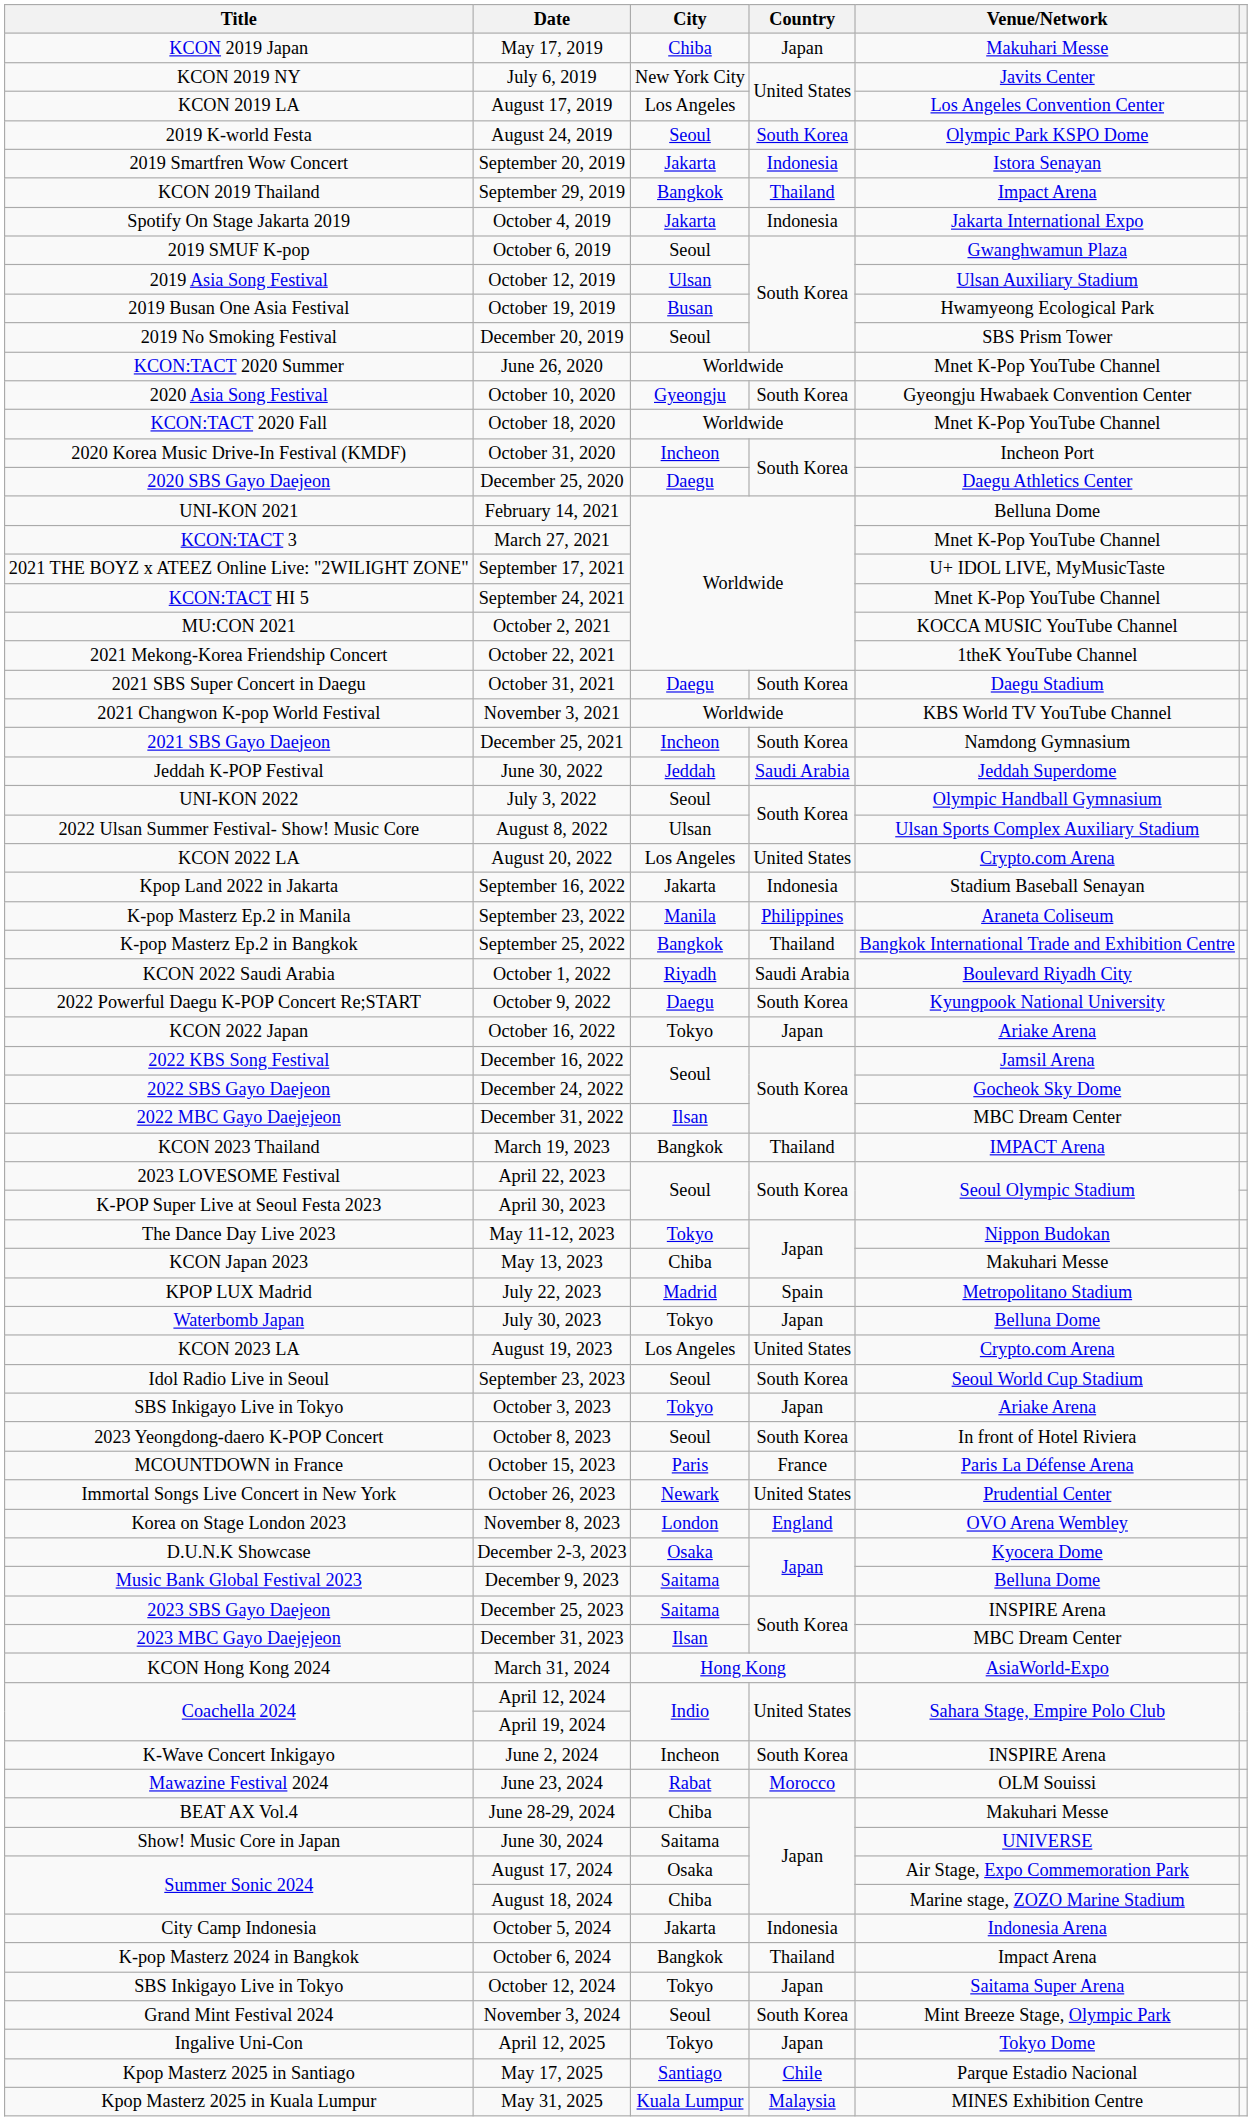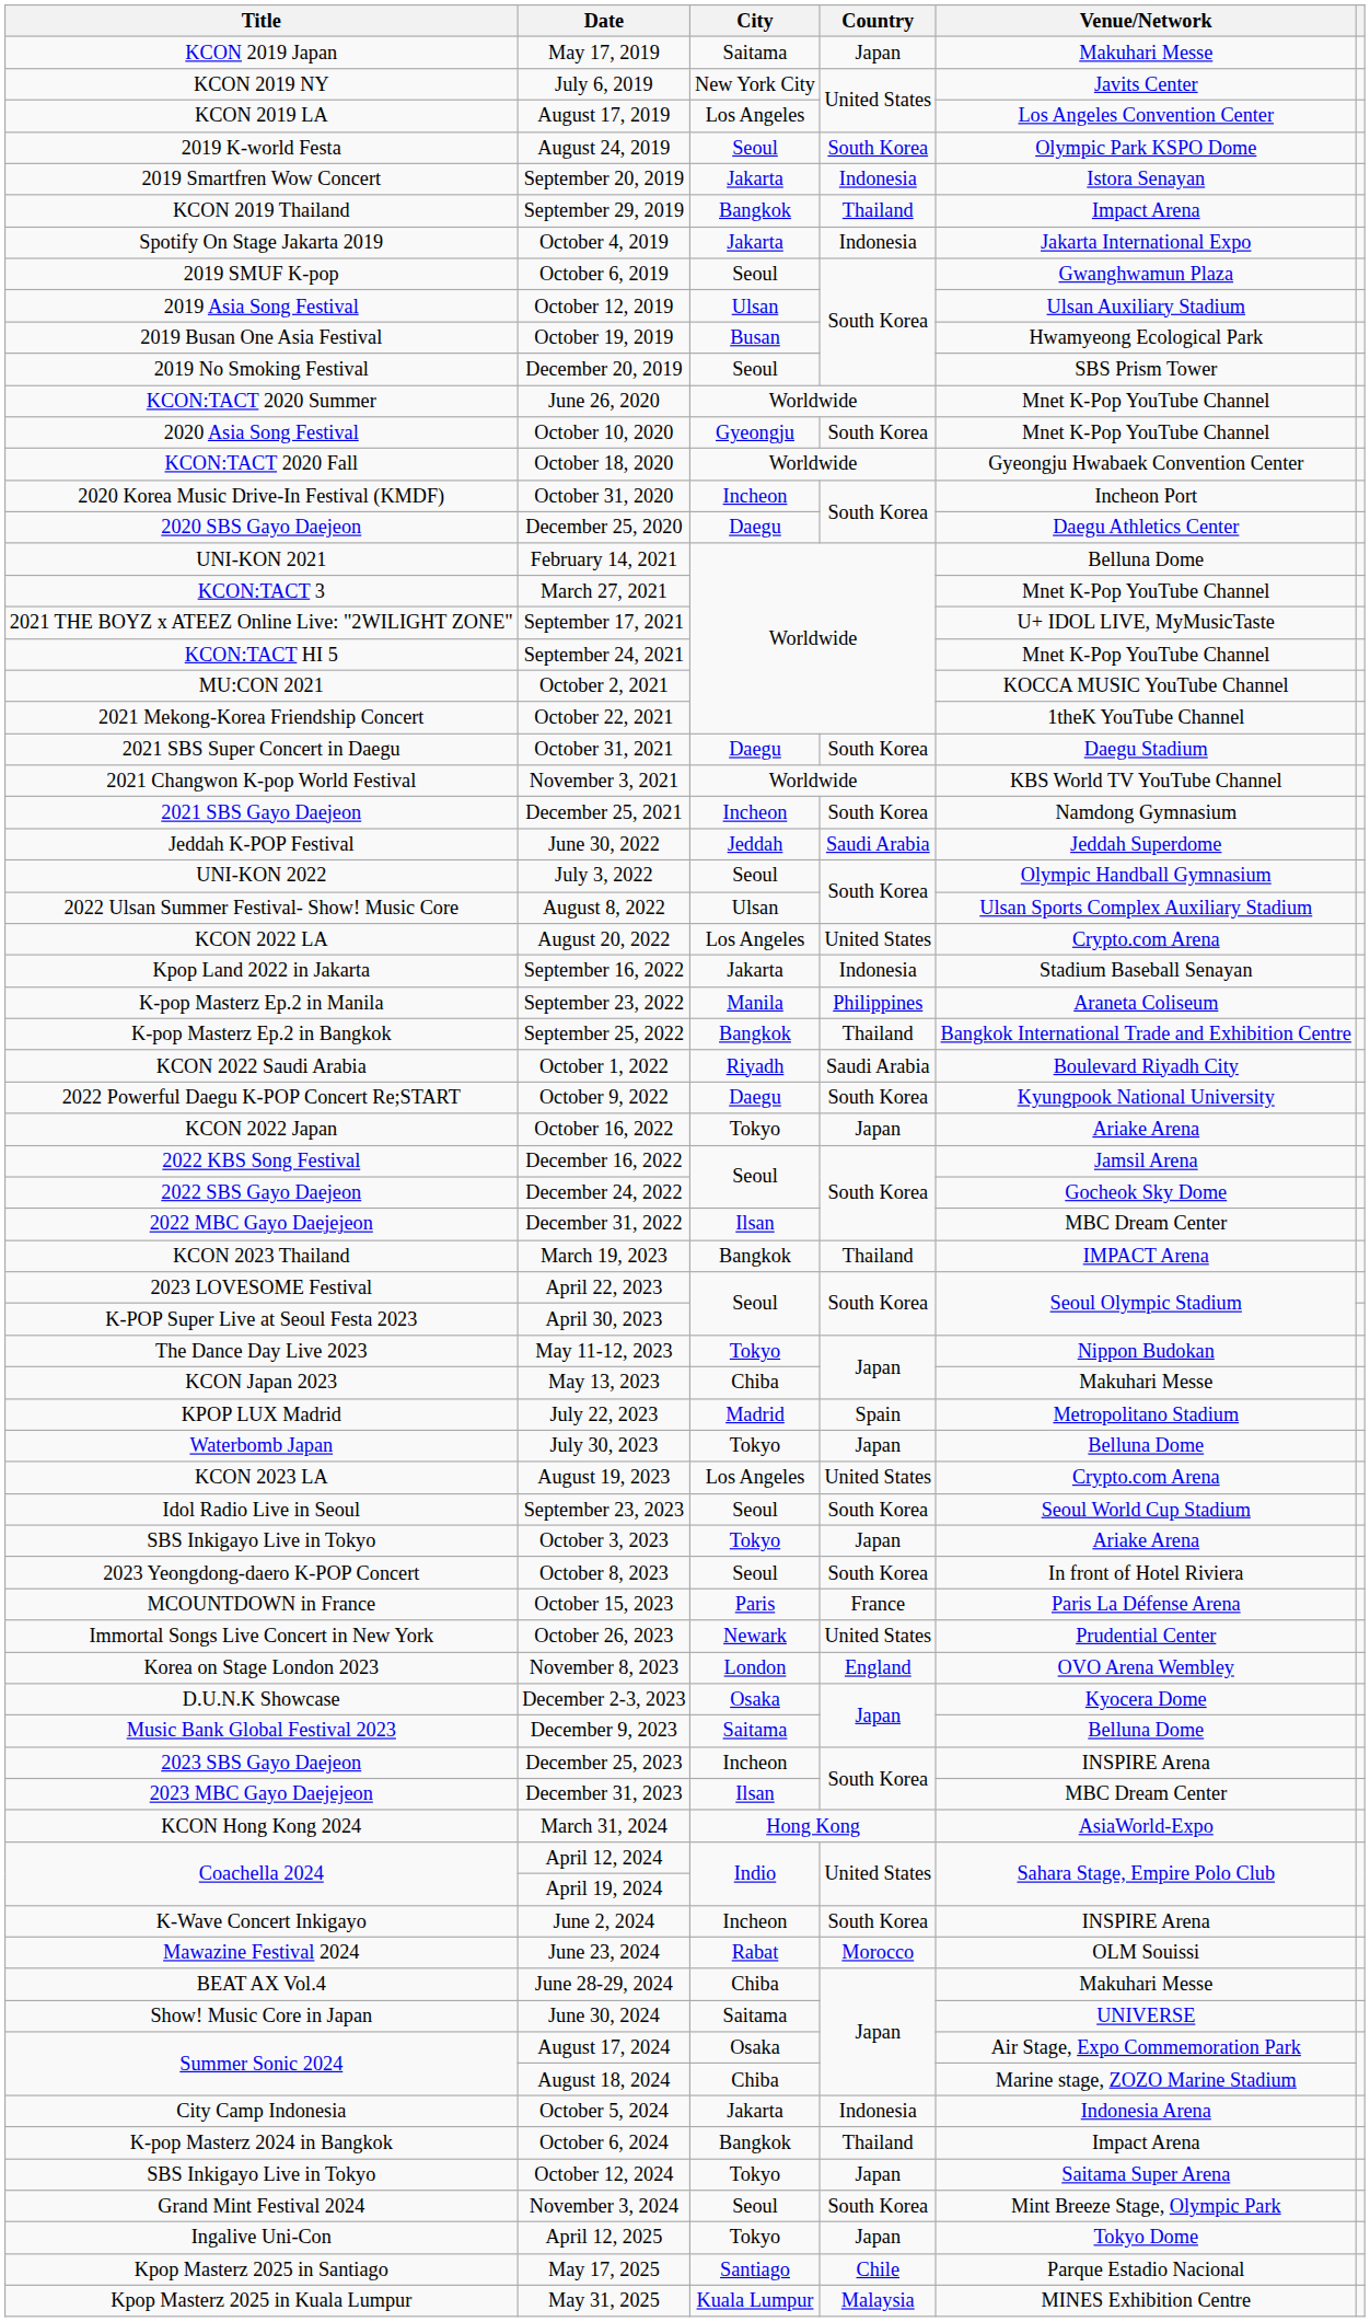 <table class="wikitable" style="text-align:center">
 <tr>
 <th>Title</th>
 <th>Date</th>
 <th>City</th>
 <th>Country</th>
 <th>Venue/Network</th>
 <th></th>
 </tr>
 <tr>
 <td><a href='#'>KCON</a> 2019 Japan</td>
 <td>May 17, 2019</td>
-<td><a href='#'>Chiba</a></td>
+<td>Saitama</td>
 <td>Japan</td>
 <td><a href='#'>Makuhari Messe</a></td>
 <td></td>
 </tr>
 <tr>
 <td>KCON 2019 NY</td>
 <td>July 6, 2019</td>
 <td>New York City</td>
 <td rowspan="2">United States</td>
 <td><a href='#'>Javits Center</a></td>
 <td></td>
 </tr>
 <tr>
 <td>KCON 2019 LA</td>
 <td>August 17, 2019</td>
 <td>Los Angeles</td>
 <td><a href='#'>Los Angeles Convention Center</a></td>
 <td></td>
 </tr>
 <tr>
 <td>2019 K-world Festa</td>
 <td>August 24, 2019</td>
 <td><a href='#'>Seoul</a></td>
 <td><a href='#'>South Korea</a></td>
 <td><a href='#'>Olympic Park KSPO Dome</a></td>
 <td></td>
 </tr>
 <tr>
 <td>2019 Smartfren Wow Concert</td>
 <td>September 20, 2019</td>
 <td><a href='#'>Jakarta</a></td>
 <td><a href='#'>Indonesia</a></td>
 <td><a href='#'>Istora Senayan</a></td>
 <td></td>
 </tr>
 <tr>
 <td>KCON 2019 Thailand</td>
 <td>September 29, 2019</td>
 <td><a href='#'>Bangkok</a></td>
 <td><a href='#'>Thailand</a></td>
 <td><a href='#'>Impact Arena</a></td>
 <td></td>
 </tr>
 <tr>
 <td>Spotify On Stage Jakarta 2019</td>
 <td>October 4, 2019</td>
 <td><a href='#'>Jakarta</a></td>
 <td>Indonesia</td>
 <td><a href='#'>Jakarta International Expo</a></td>
 <td></td>
 </tr>
 <tr>
 <td>2019 SMUF K-pop</td>
 <td>October 6, 2019</td>
 <td>Seoul</td>
 <td rowspan="4">South Korea</td>
 <td><a href='#'>Gwanghwamun Plaza</a></td>
 <td></td>
 </tr>
 <tr>
 <td>2019 <a href='#'>Asia Song Festival</a></td>
 <td>October 12, 2019</td>
 <td><a href='#'>Ulsan</a></td>
 <td><a href='#'>Ulsan Auxiliary Stadium</a></td>
 <td></td>
 </tr>
 <tr>
 <td>2019 Busan One Asia Festival</td>
 <td>October 19, 2019</td>
 <td><a href='#'>Busan</a></td>
 <td>Hwamyeong Ecological Park</td>
 <td></td>
 </tr>
 <tr>
 <td>2019 No Smoking Festival</td>
 <td>December 20, 2019</td>
 <td>Seoul</td>
 <td>SBS Prism Tower</td>
 <td></td>
 </tr>
 <tr>
 <td><a href='#'>KCON:TACT</a> 2020 Summer</td>
 <td>June 26, 2020</td>
 <td colspan="2">Worldwide</td>
 <td>Mnet K-Pop YouTube Channel</td>
 <td></td>
 </tr>
 <tr>
 <td>2020 <a href='#'>Asia Song Festival</a></td>
 <td>October 10, 2020</td>
 <td><a href='#'>Gyeongju</a></td>
 <td>South Korea</td>
-<td>Gyeongju Hwabaek Convention Center</td>
+<td>Mnet K-Pop YouTube Channel</td>
 <td></td>
 </tr>
 <tr>
 <td><a href='#'>KCON:TACT</a> 2020 Fall</td>
 <td>October 18, 2020</td>
 <td colspan="2" rowspan="1">Worldwide</td>
-<td>Mnet K-Pop YouTube Channel</td>
+<td>Gyeongju Hwabaek Convention Center</td>
 <td></td>
 </tr>
 <tr>
 <td>2020 Korea Music Drive-In Festival (KMDF)</td>
 <td>October 31, 2020</td>
 <td><a href='#'>Incheon</a></td>
 <td rowspan="2">South Korea</td>
 <td>Incheon Port</td>
 <td></td>
 </tr>
 <tr>
 <td><a href='#'>2020 SBS Gayo Daejeon</a></td>
 <td>December 25, 2020</td>
 <td><a href='#'>Daegu</a></td>
 <td><a href='#'>Daegu Athletics Center</a></td>
 <td></td>
 </tr>
 <tr>
 <td>UNI-KON 2021</td>
 <td>February 14, 2021</td>
 <td colspan="2" rowspan="6">Worldwide</td>
 <td>Belluna Dome</td>
 <td></td>
 </tr>
 <tr>
 <td><a href='#'>KCON:TACT</a> 3</td>
 <td>March 27, 2021</td>
 <td>Mnet K-Pop YouTube Channel</td>
 <td></td>
 </tr>
 <tr>
 <td>2021 THE BOYZ x ATEEZ Online Live: "2WILIGHT ZONE"</td>
 <td>September 17, 2021</td>
 <td>U+ IDOL LIVE, MyMusicTaste</td>
 <td></td>
 </tr>
 <tr>
 <td><a href='#'>KCON:TACT</a> HI 5</td>
 <td>September 24, 2021</td>
 <td>Mnet K-Pop YouTube Channel</td>
 <td></td>
 </tr>
 <tr>
 <td>MU:CON 2021</td>
 <td>October 2, 2021</td>
 <td>KOCCA MUSIC YouTube Channel</td>
 <td></td>
 </tr>
 <tr>
 <td>2021 Mekong-Korea Friendship Concert</td>
 <td>October 22, 2021</td>
 <td>1theK YouTube Channel</td>
 <td></td>
 </tr>
 <tr>
 <td>2021 SBS Super Concert in Daegu</td>
 <td>October 31, 2021</td>
 <td><a href='#'>Daegu</a></td>
 <td>South Korea</td>
 <td><a href='#'>Daegu Stadium</a></td>
 <td></td>
 </tr>
 <tr>
 <td>2021 Changwon K-pop World Festival</td>
 <td>November 3, 2021</td>
 <td colspan="2">Worldwide</td>
 <td>KBS World TV YouTube Channel</td>
 <td></td>
 </tr>
 <tr>
 <td><a href='#'>2021 SBS Gayo Daejeon</a></td>
 <td>December 25, 2021</td>
 <td><a href='#'>Incheon</a></td>
 <td>South Korea</td>
 <td>Namdong Gymnasium</td>
 <td></td>
 </tr>
 <tr>
 <td>Jeddah K-POP Festival</td>
 <td>June 30, 2022</td>
 <td><a href='#'>Jeddah</a></td>
 <td><a href='#'>Saudi Arabia</a></td>
 <td><a href='#'>Jeddah Superdome</a></td>
 <td></td>
 </tr>
 <tr>
 <td>UNI-KON 2022</td>
 <td>July 3, 2022</td>
 <td>Seoul</td>
 <td rowspan="2">South Korea</td>
 <td><a href='#'>Olympic Handball Gymnasium</a></td>
 <td></td>
 </tr>
 <tr>
 <td>2022 Ulsan Summer Festival- Show! Music Core</td>
 <td>August 8, 2022</td>
 <td>Ulsan</td>
 <td><a href='#'>Ulsan Sports Complex Auxiliary Stadium</a></td>
 <td></td>
 </tr>
 <tr>
 <td>KCON 2022 LA</td>
 <td>August 20, 2022</td>
 <td>Los Angeles</td>
 <td>United States</td>
 <td><a href='#'>Crypto.com Arena</a></td>
 <td></td>
 </tr>
 <tr>
 <td>Kpop Land 2022 in Jakarta</td>
 <td>September 16, 2022</td>
 <td>Jakarta</td>
 <td>Indonesia</td>
 <td>Stadium Baseball Senayan</td>
 <td></td>
 </tr>
 <tr>
 <td>K-pop Masterz Ep.2 in Manila</td>
 <td>September 23, 2022</td>
 <td><a href='#'>Manila</a></td>
 <td><a href='#'>Philippines</a></td>
 <td><a href='#'>Araneta Coliseum</a></td>
 <td></td>
 </tr>
 <tr>
 <td>K-pop Masterz Ep.2 in Bangkok</td>
 <td>September 25, 2022</td>
 <td><a href='#'>Bangkok</a></td>
 <td>Thailand</td>
 <td><a href='#'>Bangkok International Trade and Exhibition Centre</a></td>
 <td></td>
 </tr>
 <tr>
 <td>KCON 2022 Saudi Arabia</td>
 <td>October 1, 2022</td>
 <td><a href='#'>Riyadh</a></td>
 <td>Saudi Arabia</td>
 <td><a href='#'>Boulevard Riyadh City</a></td>
 <td></td>
 </tr>
 <tr>
 <td>2022 Powerful Daegu K-POP Concert Re;START</td>
 <td>October 9, 2022</td>
 <td><a href='#'>Daegu</a></td>
 <td>South Korea</td>
 <td><a href='#'>Kyungpook National University</a></td>
 <td></td>
 </tr>
 <tr>
 <td>KCON 2022 Japan</td>
 <td>October 16, 2022</td>
 <td>Tokyo</td>
 <td>Japan</td>
 <td><a href='#'>Ariake Arena</a></td>
 <td></td>
 </tr>
 <tr>
 <td><a href='#'>2022 KBS Song Festival</a></td>
 <td>December 16, 2022</td>
 <td rowspan="2">Seoul</td>
 <td rowspan="3">South Korea</td>
 <td><a href='#'>Jamsil Arena</a></td>
 <td></td>
 </tr>
 <tr>
 <td><a href='#'>2022 SBS Gayo Daejeon</a></td>
 <td>December 24, 2022</td>
 <td><a href='#'>Gocheok  Sky Dome</a></td>
 <td></td>
 </tr>
 <tr>
 <td><a href='#'>2022 MBC Gayo Daejejeon</a></td>
 <td>December 31, 2022</td>
 <td><a href='#'>Ilsan</a></td>
 <td>MBC Dream Center</td>
 <td></td>
 </tr>
 <tr>
 <td>KCON 2023 Thailand</td>
 <td>March 19, 2023</td>
 <td>Bangkok</td>
 <td>Thailand</td>
 <td><a href='#'>IMPACT Arena</a></td>
 <td></td>
 </tr>
 <tr>
 <td>2023 LOVESOME Festival</td>
 <td>April 22, 2023</td>
 <td rowspan="2">Seoul</td>
 <td rowspan="2">South Korea</td>
 <td rowspan="2"><a href='#'>Seoul Olympic Stadium</a></td>
 <td></td>
 </tr>
 <tr>
 <td>K-POP Super Live at Seoul Festa 2023</td>
 <td>April 30, 2023</td>
 <td></td>
 </tr>
 <tr>
 <td>The Dance Day Live 2023</td>
 <td>May 11-12, 2023</td>
 <td><a href='#'>Tokyo</a></td>
 <td rowspan="2">Japan</td>
 <td><a href='#'>Nippon Budokan</a></td>
 <td></td>
 </tr>
 <tr>
 <td>KCON Japan 2023</td>
 <td>May 13, 2023</td>
 <td>Chiba</td>
 <td>Makuhari Messe</td>
 <td></td>
 </tr>
 <tr>
 <td>KPOP LUX Madrid</td>
 <td>July 22, 2023</td>
 <td><a href='#'>Madrid</a></td>
 <td>Spain</td>
 <td><a href='#'>Metropolitano Stadium</a></td>
 <td></td>
 </tr>
 <tr>
 <td><a href='#'>Waterbomb Japan</a></td>
 <td>July 30, 2023</td>
 <td>Tokyo</td>
 <td>Japan</td>
 <td><a href='#'>Belluna Dome</a></td>
 <td></td>
 </tr>
 <tr>
 <td>KCON 2023 LA</td>
 <td>August 19, 2023</td>
 <td>Los Angeles</td>
 <td>United States</td>
 <td><a href='#'>Crypto.com Arena</a></td>
 <td></td>
 </tr>
 <tr>
 <td>Idol Radio Live in Seoul</td>
 <td>September 23, 2023</td>
 <td>Seoul</td>
 <td>South Korea</td>
 <td><a href='#'>Seoul World Cup Stadium</a></td>
 <td></td>
 </tr>
 <tr>
 <td>SBS Inkigayo Live in Tokyo</td>
 <td>October 3, 2023</td>
 <td><a href='#'>Tokyo</a></td>
 <td>Japan</td>
 <td><a href='#'>Ariake Arena</a></td>
 <td></td>
 </tr>
 <tr>
 <td>2023 Yeongdong-daero K-POP Concert</td>
 <td>October 8, 2023</td>
 <td>Seoul</td>
 <td>South Korea</td>
 <td>In front of Hotel Riviera</td>
 <td></td>
 </tr>
 <tr>
 <td>MCOUNTDOWN in France</td>
 <td>October 15, 2023</td>
 <td><a href='#'>Paris</a></td>
 <td>France</td>
 <td><a href='#'>Paris La Défense Arena</a></td>
 <td></td>
 </tr>
 <tr>
 <td>Immortal Songs Live Concert in New York</td>
 <td>October 26, 2023</td>
 <td><a href='#'>Newark</a></td>
 <td>United States</td>
 <td><a href='#'>Prudential Center</a></td>
 <td></td>
 </tr>
 <tr>
 <td>Korea on Stage London 2023</td>
 <td>November 8, 2023</td>
 <td><a href='#'>London</a></td>
 <td><a href='#'>England</a></td>
 <td><a href='#'>OVO Arena Wembley</a></td>
 <td></td>
 </tr>
 <tr>
 <td>D.U.N.K Showcase</td>
 <td>December 2-3, 2023</td>
 <td><a href='#'>Osaka</a></td>
 <td rowspan="2"><a href='#'>Japan</a></td>
 <td><a href='#'>Kyocera Dome</a></td>
 <td></td>
 </tr>
 <tr>
 <td><a href='#'>Music Bank Global Festival 2023</a></td>
 <td>December 9, 2023</td>
 <td><a href='#'>Saitama</a></td>
 <td><a href='#'>Belluna Dome</a></td>
 <td></td>
 </tr>
 <tr>
 <td><a href='#'>2023 SBS Gayo Daejeon</a></td>
 <td>December 25, 2023</td>
-<td><a href='#'>Saitama</a></td>
+<td>Incheon</td>
 <td rowspan="2">South Korea</td>
 <td>INSPIRE Arena</td>
 <td></td>
 </tr>
 <tr>
 <td><a href='#'>2023 MBC Gayo Daejejeon</a></td>
 <td>December 31, 2023</td>
 <td><a href='#'>Ilsan</a></td>
 <td>MBC Dream Center</td>
 <td></td>
 </tr>
 <tr>
 <td>KCON Hong Kong 2024</td>
 <td>March 31, 2024</td>
 <td colspan="2"><a href='#'>Hong Kong</a></td>
 <td><a href='#'>AsiaWorld-Expo</a></td>
 <td></td>
 </tr>
 <tr>
 <td rowspan="2"><a href='#'>Coachella 2024</a></td>
 <td>April 12, 2024</td>
 <td rowspan="2"><a href='#'>Indio</a></td>
 <td rowspan="2">United States</td>
 <td rowspan="2"><a href='#'>Sahara Stage, Empire Polo Club</a></td>
 <td rowspan="2"></td>
 </tr>
 <tr>
 <td>April 19, 2024</td>
 </tr>
 <tr>
 <td>K-Wave Concert Inkigayo</td>
 <td>June 2, 2024</td>
 <td>Incheon</td>
 <td>South Korea</td>
 <td>INSPIRE Arena</td>
 <td></td>
 </tr>
 <tr>
 <td><a href='#'>Mawazine Festival</a> 2024</td>
 <td>June 23, 2024</td>
 <td><a href='#'>Rabat</a></td>
 <td><a href='#'>Morocco</a></td>
 <td>OLM Souissi</td>
 <td></td>
 </tr>
 <tr>
 <td>BEAT AX Vol.4</td>
 <td>June 28-29, 2024</td>
 <td>Chiba</td>
 <td rowspan="4">Japan</td>
 <td>Makuhari Messe</td>
 <td></td>
 </tr>
 <tr>
 <td>Show! Music Core in Japan</td>
 <td>June 30, 2024</td>
 <td>Saitama</td>
 <td><a href='#'>UNIVERSE</a></td>
 <td></td>
 </tr>
 <tr>
 <td rowspan= "2"><a href='#'>Summer Sonic 2024</a></td>
 <td>August 17, 2024</td>
 <td>Osaka</td>
 <td>Air Stage, <a href='#'>Expo Commemoration Park</a></td>
 <td rowspan= "2"></td>
 </tr>
 <tr>
 <td>August 18, 2024</td>
 <td>Chiba</td>
 <td>Marine stage, <a href='#'>ZOZO Marine Stadium</a></td>
 </tr>
 <tr>
 <td>City Camp Indonesia</td>
 <td>October 5, 2024</td>
 <td>Jakarta</td>
 <td>Indonesia</td>
 <td><a href='#'>Indonesia Arena</a></td>
 <td></td>
 </tr>
 <tr>
 <td>K-pop Masterz 2024 in Bangkok</td>
 <td>October 6, 2024</td>
 <td>Bangkok</td>
 <td>Thailand</td>
 <td>Impact Arena</td>
 <td></td>
 </tr>
 <tr>
 <td>SBS Inkigayo Live in Tokyo</td>
 <td>October 12, 2024</td>
 <td>Tokyo</td>
 <td>Japan</td>
 <td><a href='#'>Saitama Super Arena</a></td>
 <td></td>
 </tr>
 <tr>
 <td>Grand Mint Festival 2024</td>
 <td>November 3, 2024</td>
 <td>Seoul</td>
 <td>South Korea</td>
 <td>Mint Breeze Stage, <a href='#'> Olympic Park</a></td>
 <td></td>
 </tr>
 <tr>
 <td>Ingalive Uni-Con</td>
 <td>April 12, 2025</td>
 <td>Tokyo</td>
 <td>Japan</td>
 <td><a href='#'>Tokyo Dome</a></td>
 <td></td>
 </tr>
 <tr>
 <td>Kpop Masterz 2025 in Santiago</td>
 <td>May 17, 2025</td>
 <td><a href='#'>Santiago</a></td>
 <td><a href='#'>Chile</a></td>
 <td>Parque Estadio Nacional</td>
 <td></td>
 </tr>
 <tr>
 <td>Kpop Masterz 2025 in Kuala Lumpur</td>
 <td>May 31, 2025</td>
 <td><a href='#'>Kuala Lumpur</a></td>
 <td><a href='#'>Malaysia</a></td>
 <td>MINES Exhibition Centre</td>
 <td></td>
 </tr>
 </table>
